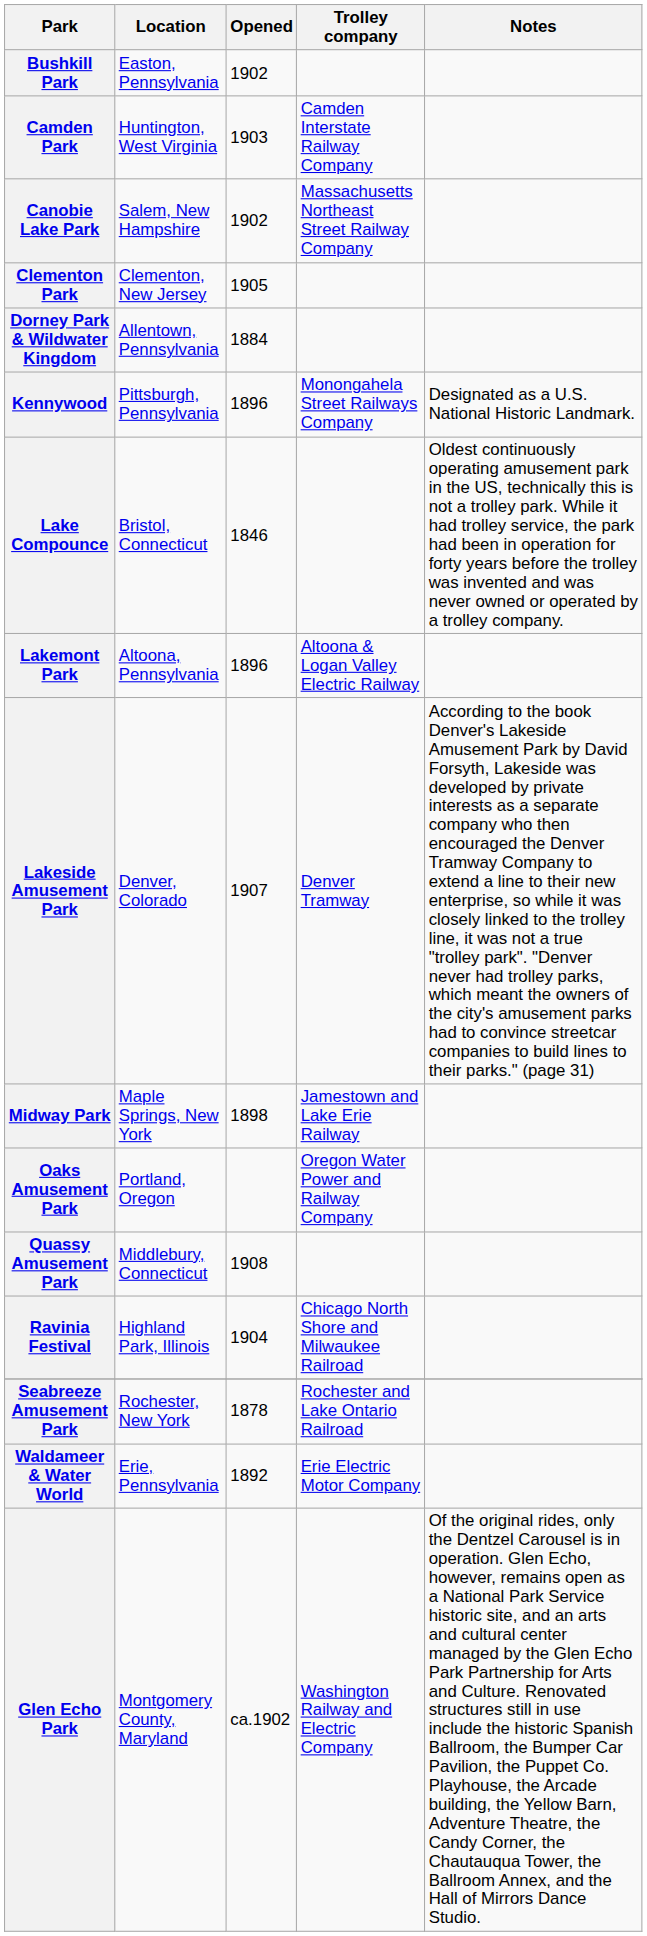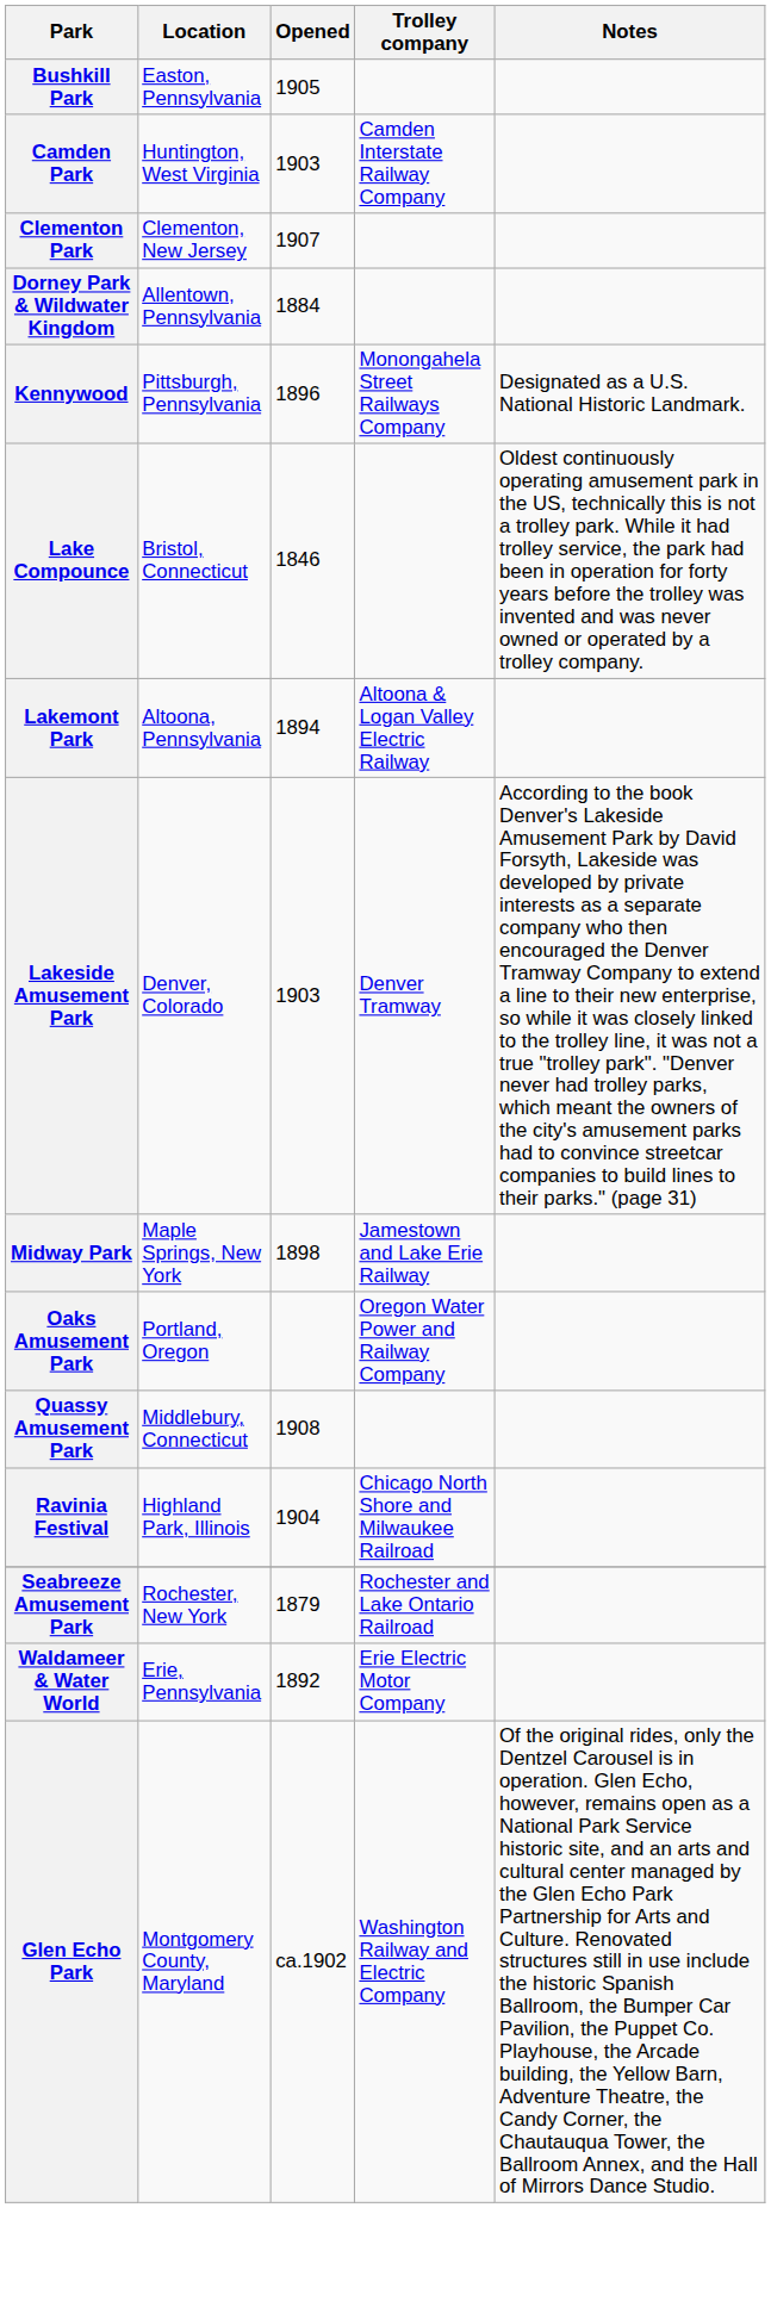 <table class="wikitable sortable plainrowheaders">
 <tr>
 <th scope="col">Park</th>
 <th scope="col">Location</th>
 <th scope="col">Opened</th>
 <th scope="col">Trolley company</th>
 <th scope="col" class="unsortable">Notes</th>
 </tr>
 <tr>
 <th scope="row"><a href='#'>Bushkill Park</a></th>
 <td><a href='#'>Easton, Pennsylvania</a></td>
-<td>1902</td>
+<td>1905</td>
 <td></td>
 <td></td>
 </tr>
 <tr>
 <th scope="row"><a href='#'>Camden Park</a></th>
 <td><a href='#'>Huntington, West Virginia</a></td>
 <td>1903</td>
 <td><a href='#'>Camden Interstate Railway Company</a></td>
 <td></td>
 </tr>
 <tr>
-<th scope="row"><a href='#'>Canobie Lake Park</a></th>
-<td><a href='#'>Salem, New Hampshire</a></td>
-<td>1902</td>
-<td><a href='#'>Massachusetts Northeast Street Railway Company</a></td>
-<td></td>
-</tr>
-<tr>
 <th scope="row"><a href='#'>Clementon Park</a></th>
 <td><a href='#'>Clementon, New Jersey</a></td>
-<td>1905</td>
+<td>1907</td>
 <td></td>
 <td></td>
 </tr>
 <tr>
 <th scope="row"><a href='#'>Dorney Park & Wildwater Kingdom</a></th>
 <td><a href='#'>Allentown, Pennsylvania</a></td>
 <td>1884</td>
 <td></td>
 <td></td>
 </tr>
 <tr>
 <th scope="row"><a href='#'>Kennywood</a></th>
 <td><a href='#'>Pittsburgh, Pennsylvania</a></td>
 <td>1896</td>
 <td><a href='#'>Monongahela Street Railways Company</a></td>
 <td>Designated as a U.S. National Historic Landmark.</td>
 </tr>
 <tr>
 <th scope="row"><a href='#'>Lake Compounce</a></th>
 <td><a href='#'>Bristol, Connecticut</a></td>
 <td>1846</td>
 <td></td>
 <td>Oldest continuously operating amusement park in the US, technically this is not a trolley park.  While it had trolley service, the park had been in operation for forty years before the trolley was invented and was never owned or operated by a trolley company.</td>
 </tr>
 <tr>
 <th scope="row"><a href='#'>Lakemont Park</a></th>
 <td><a href='#'>Altoona, Pennsylvania</a></td>
-<td>1896</td>
+<td>1894</td>
 <td><a href='#'>Altoona & Logan Valley Electric Railway</a></td>
 <td></td>
 </tr>
 <tr>
 <th scope="row"><a href='#'>Lakeside Amusement Park</a></th>
 <td><a href='#'>Denver, Colorado</a></td>
-<td>1907</td>
+<td>1903</td>
 <td><a href='#'>Denver Tramway</a></td>
 <td>According to the book Denver's Lakeside Amusement Park by David Forsyth, Lakeside was developed by private interests as a separate company who then encouraged the Denver Tramway Company to extend a line to their new enterprise, so while it was closely linked to the trolley line, it was not a true "trolley park".  "Denver never had trolley parks, which meant the owners of the city's amusement parks had to convince streetcar companies to build lines to their parks." (page 31)</td>
 </tr>
 <tr>
 <th scope="row"><a href='#'>Midway Park</a></th>
 <td><a href='#'>Maple Springs, New York</a></td>
 <td>1898</td>
 <td><a href='#'>Jamestown and Lake Erie Railway</a></td>
 <td></td>
 </tr>
 <tr>
 <th scope="row"><a href='#'>Oaks Amusement Park</a></th>
 <td><a href='#'>Portland, Oregon</a></td>
 <td></td>
 <td><a href='#'>Oregon Water Power and Railway Company</a></td>
 <td></td>
 </tr>
 <tr>
 <th scope="row"><a href='#'>Quassy Amusement Park</a></th>
 <td><a href='#'>Middlebury, Connecticut</a></td>
 <td>1908</td>
 <td></td>
 <td></td>
 </tr>
 <tr>
 <th><a href='#'>Ravinia Festival</a></th>
 <td><a href='#'>Highland Park, Illinois</a></td>
 <td>1904</td>
 <td><a href='#'>Chicago North Shore and Milwaukee Railroad</a></td>
 <td></td>
 </tr>
 <tr>
 </tr>
 <tr>
 <th scope="row"><a href='#'>Seabreeze Amusement Park</a></th>
 <td><a href='#'>Rochester, New York</a></td>
-<td>1878</td>
+<td>1879</td>
 <td><a href='#'>Rochester and Lake Ontario Railroad</a></td>
 <td></td>
 </tr>
 <tr>
 <th scope="row"><a href='#'>Waldameer & Water World</a></th>
 <td><a href='#'>Erie, Pennsylvania</a></td>
 <td>1892</td>
 <td><a href='#'>Erie Electric Motor Company</a></td>
 <td></td>
 </tr>
 <tr>
 <th scope="row"><a href='#'>Glen Echo Park</a></th>
 <td><a href='#'>Montgomery County, Maryland</a></td>
 <td>ca.1902</td>
 <td><a href='#'>Washington Railway and Electric Company</a></td>
 <td>Of the original rides, only the Dentzel Carousel is in operation. Glen Echo, however, remains open as a National Park Service historic site, and an arts and cultural center managed by the Glen Echo Park Partnership for Arts and Culture. Renovated structures still in use include the historic Spanish Ballroom, the Bumper Car Pavilion, the Puppet Co. Playhouse, the Arcade building, the Yellow Barn, Adventure Theatre, the Candy Corner, the Chautauqua Tower, the Ballroom Annex, and the Hall of Mirrors Dance Studio.</td>
 </tr>
 </table>
